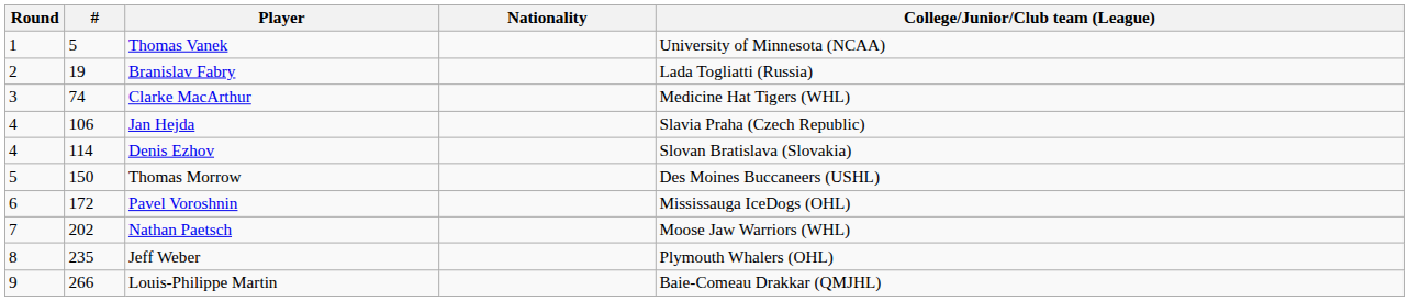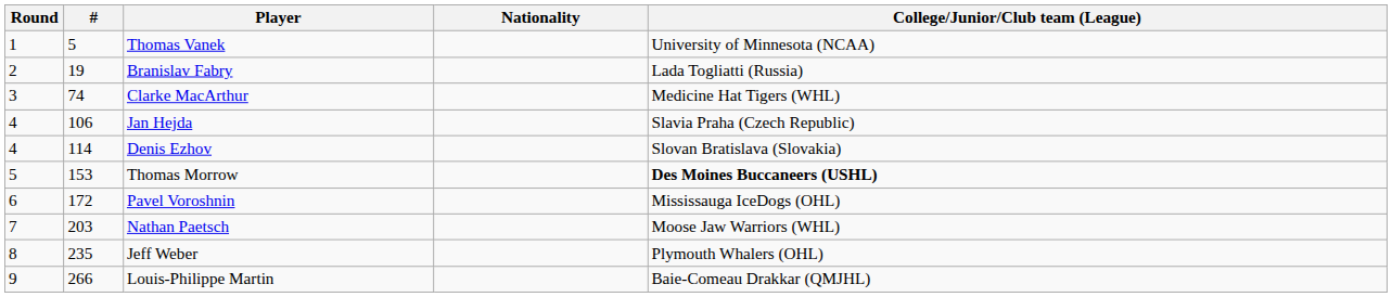 <table class="wikitable">
 <tr align="center">
 <th bgcolor="#DDDDFF" width="4.0%">Round</th>
 <th bgcolor="#DDDDFF" width="4.0%">#</th>
 <th bgcolor="#DDDDFF" width="21.0%">Player</th>
 <th bgcolor="#DDDDFF" width="14.5%">Nationality</th>
 <th bgcolor="#DDDDFF" width="50.0%">College/Junior/Club team (League)</th>
 </tr>
 <tr>
 <td>1</td>
 <td>5</td>
 <td><a href='#'>Thomas Vanek</a></td>
 <td></td>
 <td>University of Minnesota (NCAA)</td>
 </tr>
 <tr>
 <td>2</td>
 <td>19</td>
 <td><a href='#'>Branislav Fabry</a></td>
 <td></td>
 <td>Lada Togliatti (Russia)</td>
 </tr>
 <tr>
 <td>3</td>
 <td>74</td>
 <td><a href='#'>Clarke MacArthur</a></td>
 <td></td>
 <td>Medicine Hat Tigers (WHL)</td>
 </tr>
 <tr>
 <td>4</td>
 <td>106</td>
 <td><a href='#'>Jan Hejda</a></td>
 <td></td>
 <td>Slavia Praha (Czech Republic)</td>
 </tr>
 <tr>
 <td>4</td>
 <td>114</td>
 <td><a href='#'>Denis Ezhov</a></td>
 <td></td>
 <td>Slovan Bratislava (Slovakia)</td>
 </tr>
 <tr>
 <td>5</td>
-<td>150</td>
+<td>153</td>
 <td>Thomas Morrow</td>
 <td></td>
-<td>Des Moines Buccaneers (USHL)</td>
+<td><strong>Des Moines Buccaneers (USHL)</strong></td>
 </tr>
 <tr>
 <td>6</td>
 <td>172</td>
 <td><a href='#'>Pavel Voroshnin</a></td>
 <td></td>
 <td>Mississauga IceDogs (OHL)</td>
 </tr>
 <tr>
 <td>7</td>
-<td>202</td>
+<td>203</td>
 <td><a href='#'>Nathan Paetsch</a></td>
 <td></td>
 <td>Moose Jaw Warriors (WHL)</td>
 </tr>
 <tr>
 <td>8</td>
 <td>235</td>
 <td>Jeff Weber</td>
 <td></td>
 <td>Plymouth Whalers (OHL)</td>
 </tr>
 <tr>
 <td>9</td>
 <td>266</td>
 <td>Louis-Philippe Martin</td>
 <td></td>
 <td>Baie-Comeau Drakkar (QMJHL)</td>
 </tr>
 </table>
